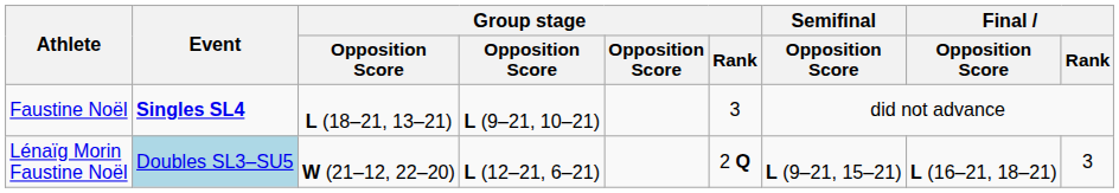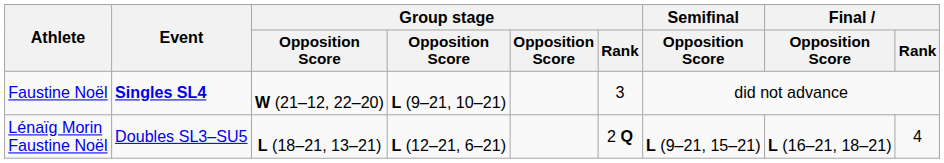 <table class="wikitable" style="font-size:95%; text-align:center">
 <tr>
 <th rowspan="2">Athlete</th>
 <th rowspan="2">Event</th>
 <th colspan="4">Group stage</th>
 <th>Semifinal</th>
 <th colspan="2">Final / </th>
 </tr>
 <tr style="font-size:95%">
 <th>Opposition<br>Score</th>
 <th>Opposition<br>Score</th>
 <th>Opposition<br>Score</th>
 <th>Rank</th>
 <th>Opposition<br>Score</th>
 <th>Opposition<br>Score</th>
 <th>Rank</th>
 </tr>
 <tr>
 <td align="left"><a href='#'>Faustine Noël</a></td>
 <td align="left"><strong><a href='#'>Singles SL4</a></strong></td>
-<td><br><strong>L</strong> (18–21, 13–21)</td>
+<td><br><strong>W</strong> (21–12, 22–20)</td>
 <td><br><strong>L</strong> (9–21, 10–21)</td>
 <td></td>
 <td>3</td>
 <td colspan="3">did not advance</td>
 </tr>
 <tr>
 <td align="left"><a href='#'>Lénaïg Morin</a><br><a href='#'>Faustine Noël</a></td>
-<td align="left" style="background: lightblue;"><a href='#'>Doubles SL3–SU5</a></td>
-<td><br><strong>W</strong> (21–12, 22–20)</td>
+<td align="left"><a href='#'>Doubles SL3–SU5</a></td>
+<td><br><strong>L</strong> (18–21, 13–21)</td>
 <td><br><strong>L</strong> (12–21, 6–21)</td>
 <td></td>
 <td>2 <strong>Q</strong></td>
 <td><br><strong>L</strong> (9–21, 15–21)</td>
 <td><br><strong>L</strong> (16–21, 18–21)</td>
-<td>3</td>
+<td>4</td>
 </tr>
 </table>
